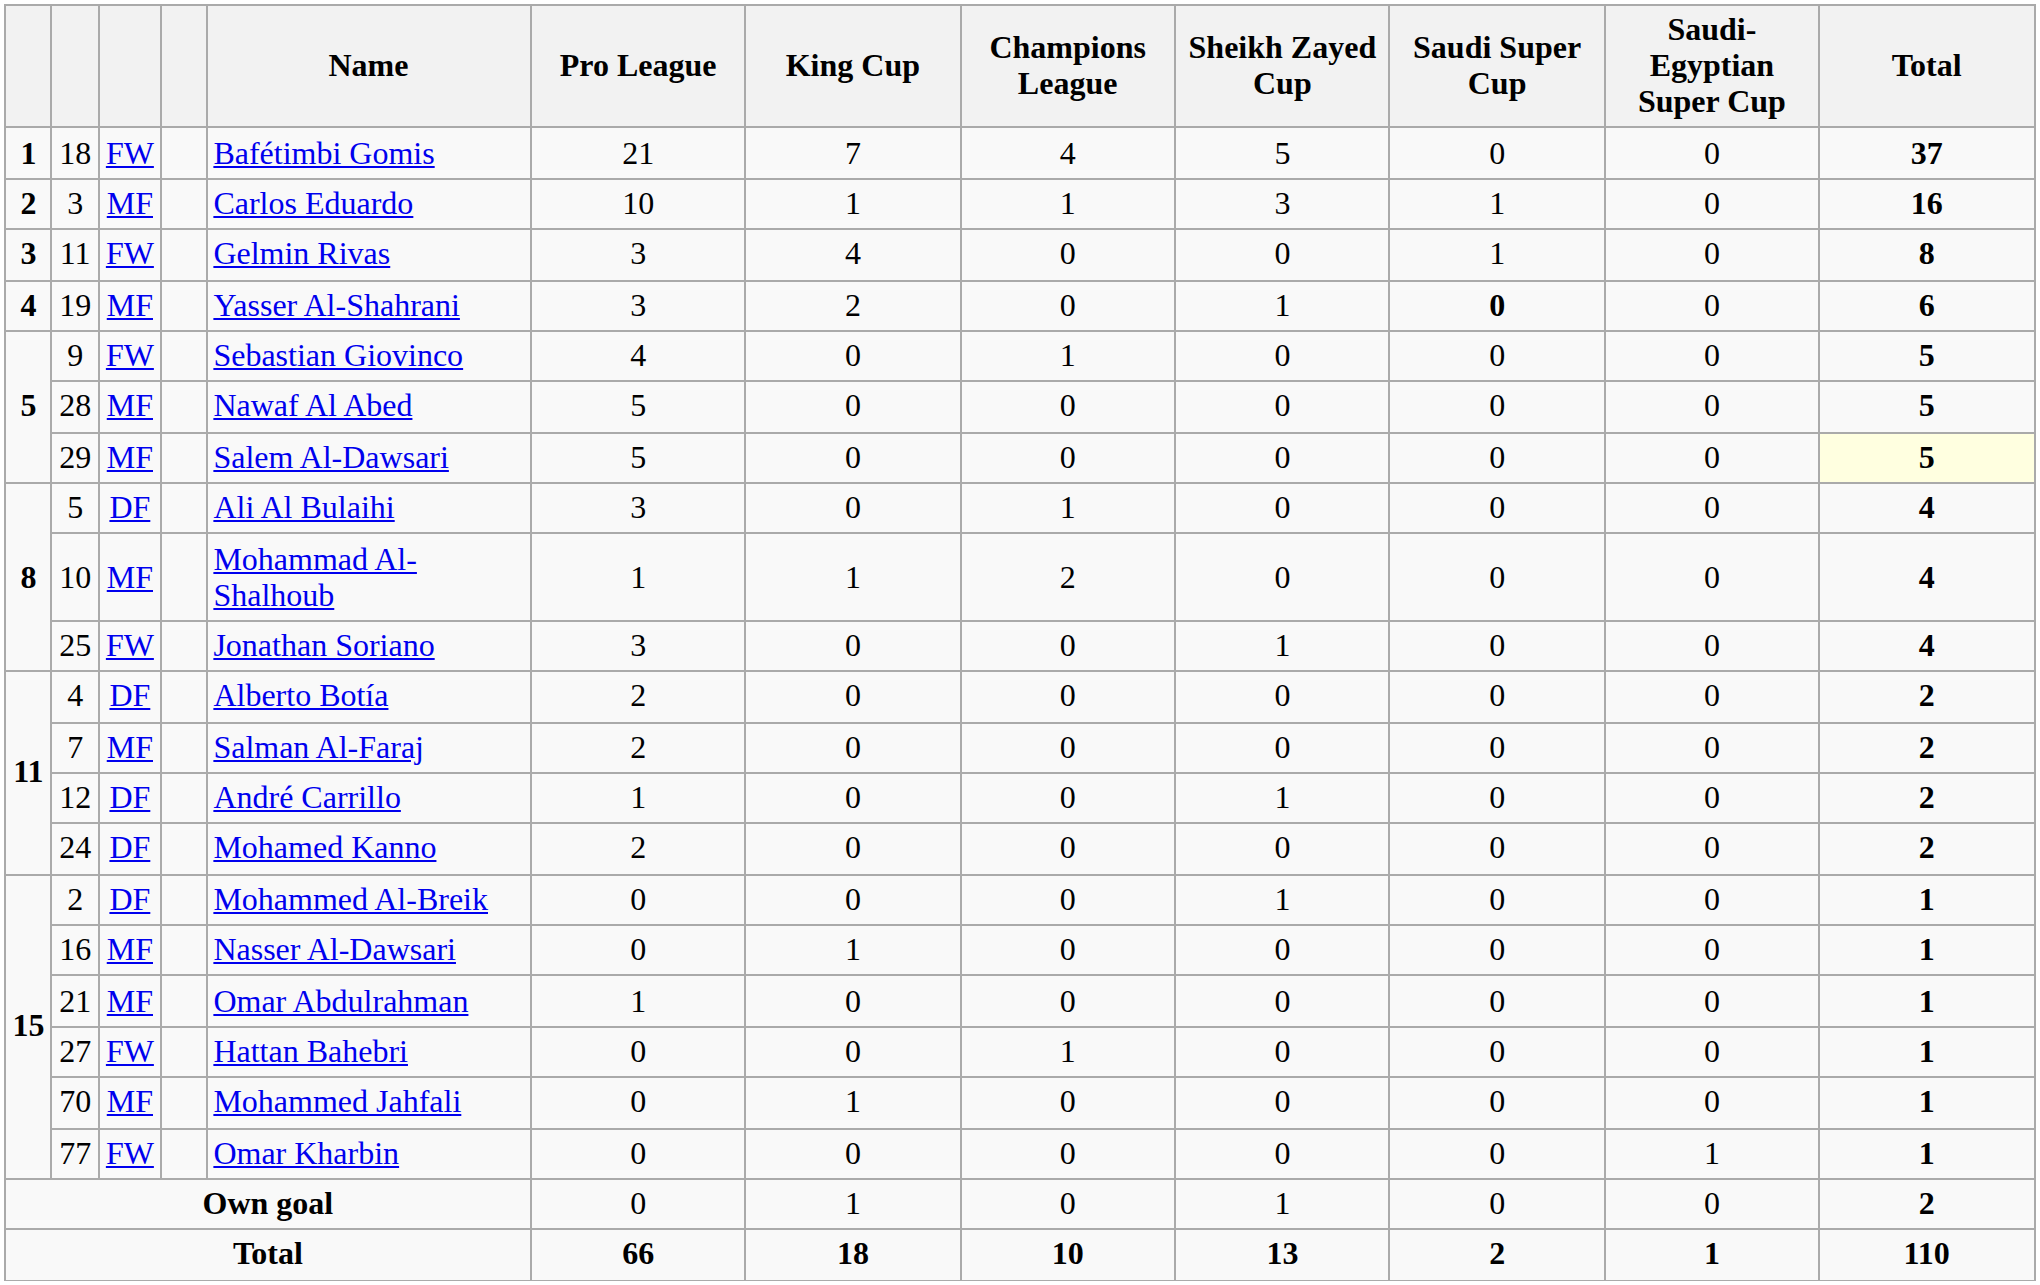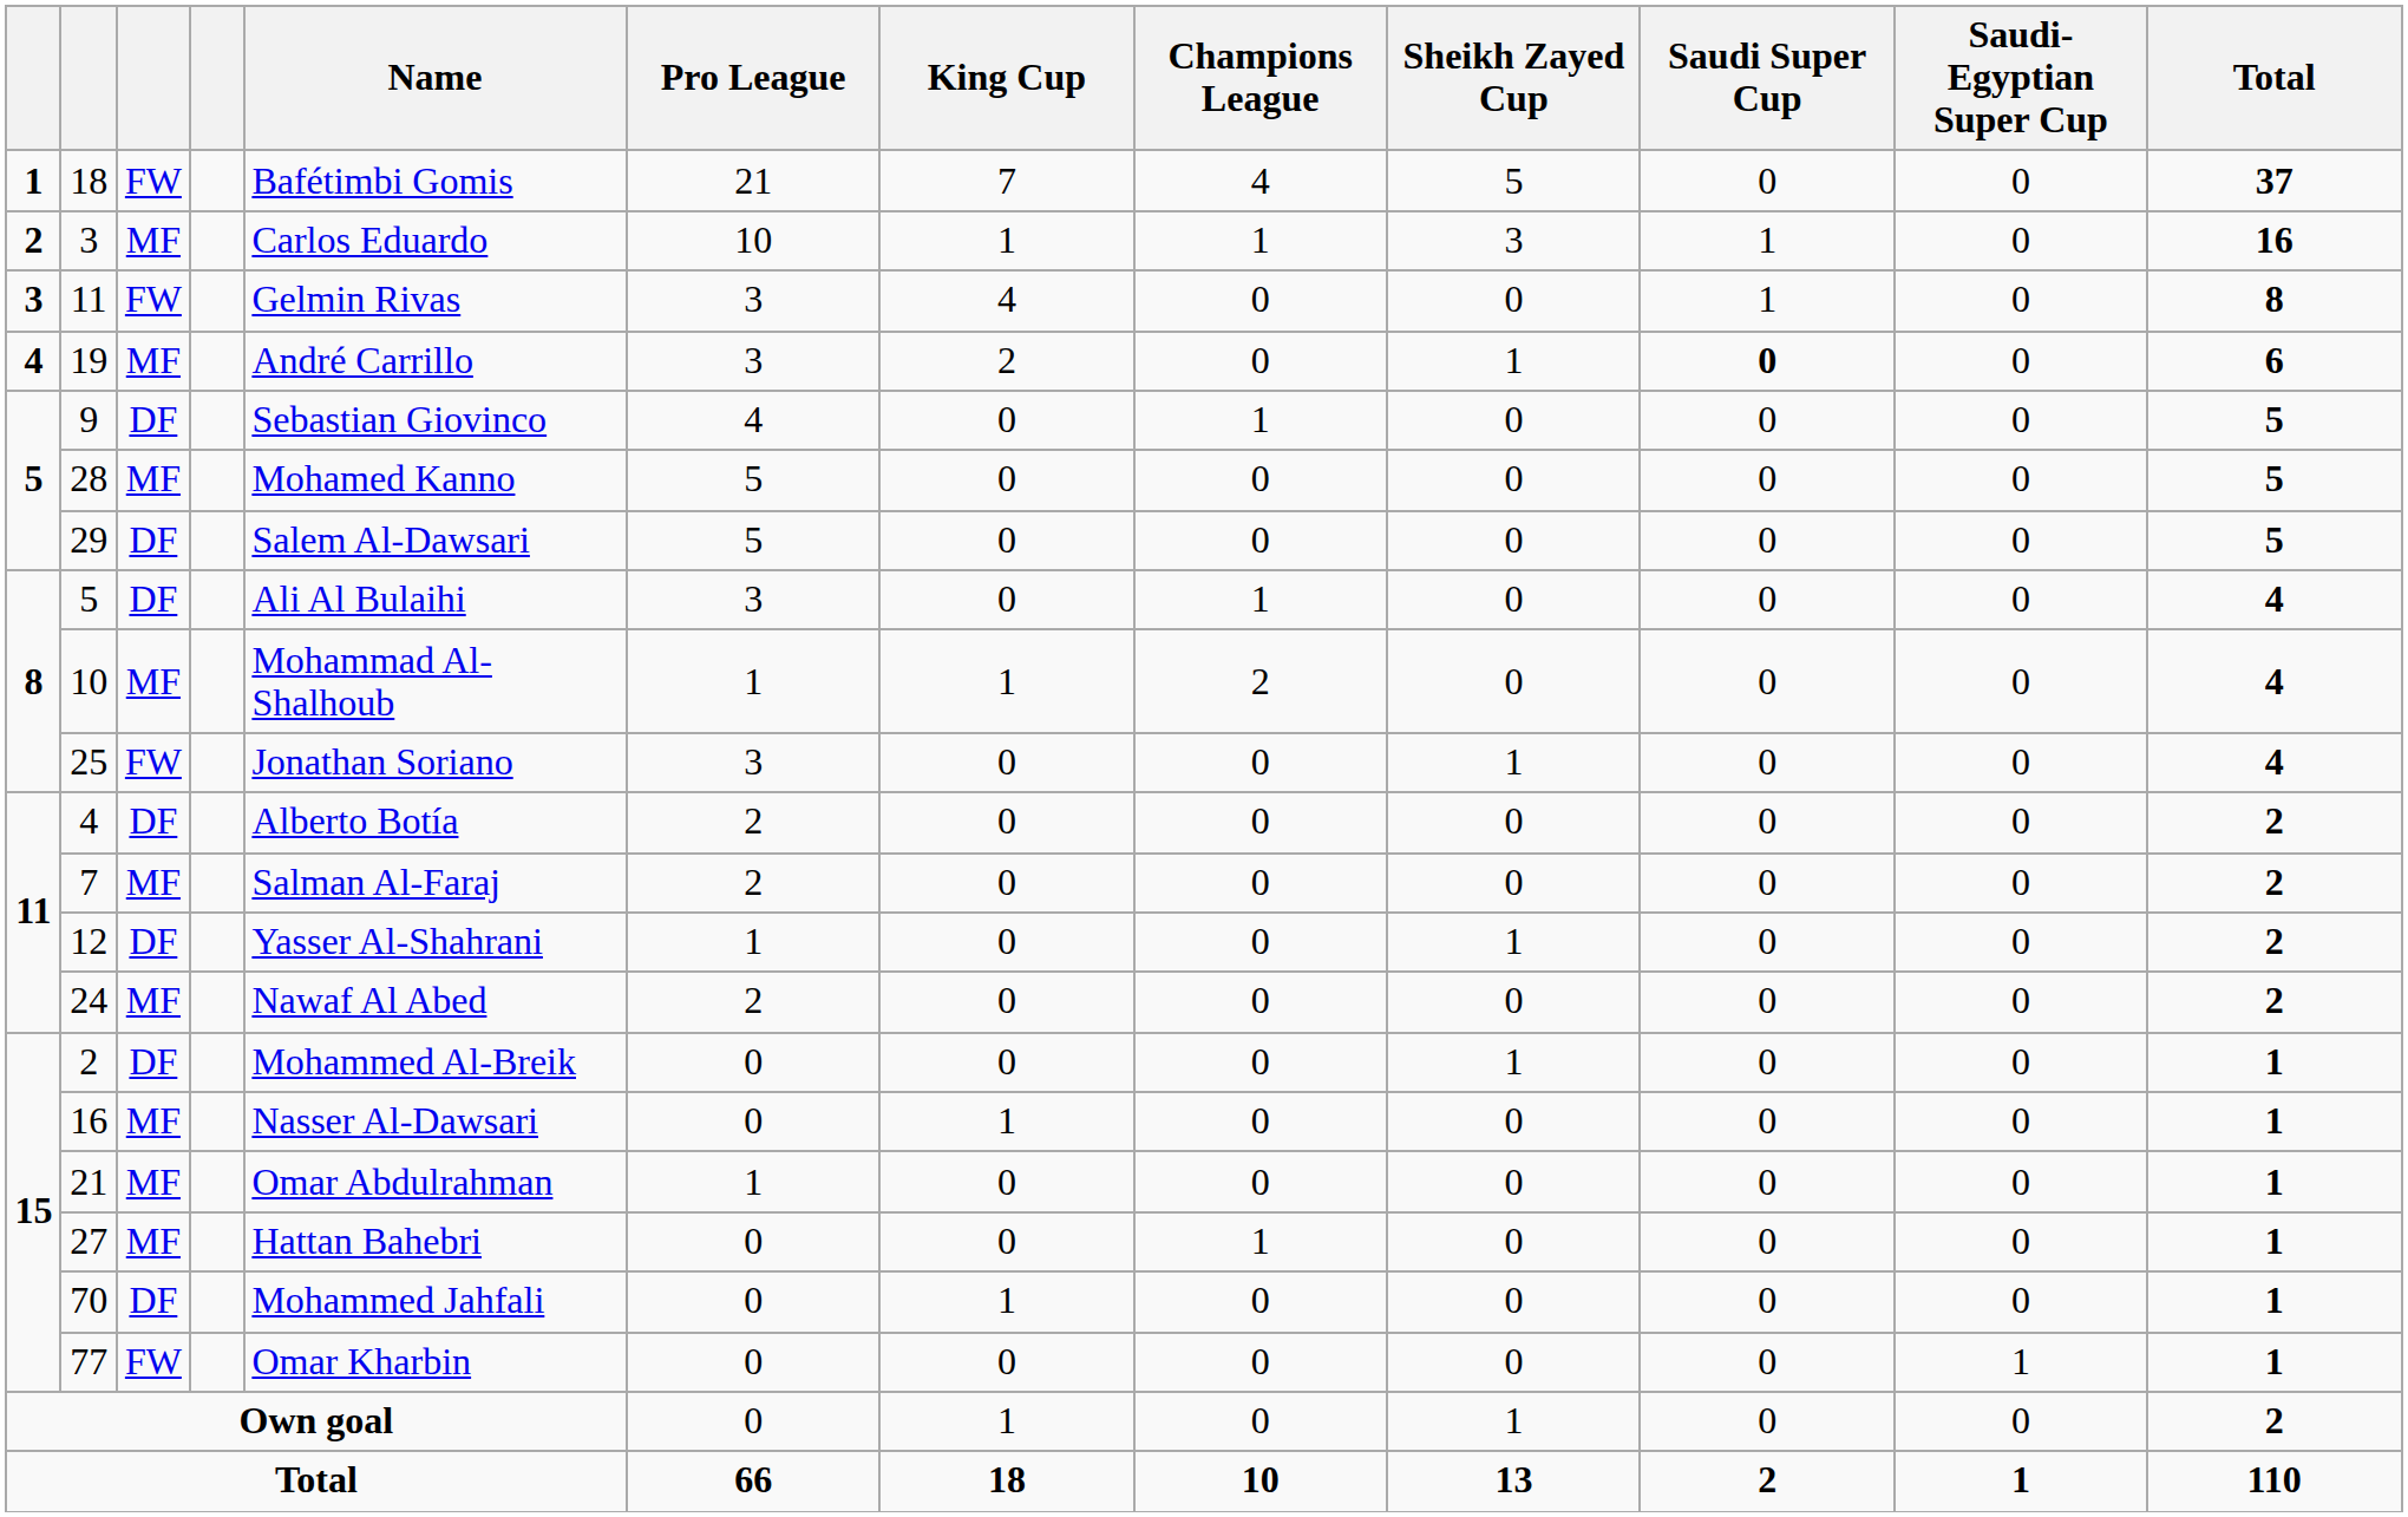 <table class="wikitable" style="text-align:center">
 <tr>
 <th width=15></th>
 <th width=15></th>
 <th width=15></th>
 <th width=15></th>
 <th width=155>Name</th>
 <th width=100>Pro League</th>
 <th width=100>King Cup</th>
 <th width=100>Champions League</th>
 <th width=100>Sheikh Zayed Cup</th>
 <th width=100>Saudi Super Cup</th>
 <th width=100>Saudi-Egyptian Super Cup</th>
 <th width=100>Total</th>
 </tr>
 <tr>
 <td><strong>1</strong></td>
 <td>18</td>
 <td><a href='#'>FW</a></td>
 <td></td>
 <td align=left><a href='#'>Bafétimbi Gomis</a></td>
 <td>21</td>
 <td>7</td>
 <td>4</td>
 <td>5</td>
 <td>0</td>
 <td>0</td>
 <td><strong>37</strong></td>
 </tr>
 <tr>
 <td><strong>2</strong></td>
 <td>3</td>
 <td><a href='#'>MF</a></td>
 <td></td>
 <td align=left><a href='#'>Carlos Eduardo</a></td>
 <td>10</td>
 <td>1</td>
 <td>1</td>
 <td>3</td>
 <td>1</td>
 <td>0</td>
 <td><strong>16</strong></td>
 </tr>
 <tr>
 <td><strong>3</strong></td>
 <td>11</td>
 <td><a href='#'>FW</a></td>
 <td></td>
 <td align=left><a href='#'>Gelmin Rivas</a></td>
 <td>3</td>
 <td>4</td>
 <td>0</td>
 <td>0</td>
 <td>1</td>
 <td>0</td>
 <td><strong>8</strong></td>
 </tr>
 <tr>
 <td><strong>4</strong></td>
 <td>19</td>
 <td><a href='#'>MF</a></td>
 <td></td>
-<td align=left><a href='#'>Yasser Al-Shahrani</a></td>
+<td align=left><a href='#'>André Carrillo</a></td>
 <td>3</td>
 <td>2</td>
 <td>0</td>
 <td>1</td>
 <td><strong>0</strong></td>
 <td>0</td>
 <td><strong>6</strong></td>
 </tr>
 <tr>
 <td rowspan=3><strong>5</strong></td>
 <td>9</td>
-<td><a href='#'>FW</a></td>
+<td><a href='#'>DF</a></td>
 <td></td>
 <td align=left><a href='#'>Sebastian Giovinco</a></td>
 <td>4</td>
 <td>0</td>
 <td>1</td>
 <td>0</td>
 <td>0</td>
 <td>0</td>
 <td><strong>5</strong></td>
 </tr>
 <tr>
 <td>28</td>
 <td><a href='#'>MF</a></td>
 <td></td>
-<td align=left><a href='#'>Nawaf Al Abed</a></td>
+<td align=left><a href='#'>Mohamed Kanno</a></td>
 <td>5</td>
 <td>0</td>
 <td>0</td>
 <td>0</td>
 <td>0</td>
 <td>0</td>
 <td><strong>5</strong></td>
 </tr>
 <tr>
 <td>29</td>
-<td><a href='#'>MF</a></td>
+<td><a href='#'>DF</a></td>
 <td></td>
 <td align=left><a href='#'>Salem Al-Dawsari</a></td>
 <td>5</td>
 <td>0</td>
 <td>0</td>
 <td>0</td>
 <td>0</td>
 <td>0</td>
-<td style="background: lightyellow;"><strong>5</strong></td>
+<td><strong>5</strong></td>
 </tr>
 <tr>
 <td rowspan=3><strong>8</strong></td>
 <td>5</td>
 <td><a href='#'>DF</a></td>
 <td></td>
 <td align=left><a href='#'>Ali Al Bulaihi</a></td>
 <td>3</td>
 <td>0</td>
 <td>1</td>
 <td>0</td>
 <td>0</td>
 <td>0</td>
 <td><strong>4</strong></td>
 </tr>
 <tr>
 <td>10</td>
 <td><a href='#'>MF</a></td>
 <td></td>
 <td align=left><a href='#'>Mohammad Al-Shalhoub</a></td>
 <td>1</td>
 <td>1</td>
 <td>2</td>
 <td>0</td>
 <td>0</td>
 <td>0</td>
 <td><strong>4</strong></td>
 </tr>
 <tr>
 <td>25</td>
 <td><a href='#'>FW</a></td>
 <td></td>
 <td align=left><a href='#'>Jonathan Soriano</a></td>
 <td>3</td>
 <td>0</td>
 <td>0</td>
 <td>1</td>
 <td>0</td>
 <td>0</td>
 <td><strong>4</strong></td>
 </tr>
 <tr>
 <td rowspan=4><strong>11</strong></td>
 <td>4</td>
 <td><a href='#'>DF</a></td>
 <td></td>
 <td align=left><a href='#'>Alberto Botía</a></td>
 <td>2</td>
 <td>0</td>
 <td>0</td>
 <td>0</td>
 <td>0</td>
 <td>0</td>
 <td><strong>2</strong></td>
 </tr>
 <tr>
 <td>7</td>
 <td><a href='#'>MF</a></td>
 <td></td>
 <td align=left><a href='#'>Salman Al-Faraj</a></td>
 <td>2</td>
 <td>0</td>
 <td>0</td>
 <td>0</td>
 <td>0</td>
 <td>0</td>
 <td><strong>2</strong></td>
 </tr>
 <tr>
 <td>12</td>
 <td><a href='#'>DF</a></td>
 <td></td>
-<td align=left><a href='#'>André Carrillo</a></td>
+<td align=left><a href='#'>Yasser Al-Shahrani</a></td>
 <td>1</td>
 <td>0</td>
 <td>0</td>
 <td>1</td>
 <td>0</td>
 <td>0</td>
 <td><strong>2</strong></td>
 </tr>
 <tr>
 <td>24</td>
-<td><a href='#'>DF</a></td>
+<td><a href='#'>MF</a></td>
 <td></td>
-<td align=left><a href='#'>Mohamed Kanno</a></td>
+<td align=left><a href='#'>Nawaf Al Abed</a></td>
 <td>2</td>
 <td>0</td>
 <td>0</td>
 <td>0</td>
 <td>0</td>
 <td>0</td>
 <td><strong>2</strong></td>
 </tr>
 <tr>
 <td rowspan=6><strong>15</strong></td>
 <td>2</td>
 <td><a href='#'>DF</a></td>
 <td></td>
 <td align=left><a href='#'>Mohammed Al-Breik</a></td>
 <td>0</td>
 <td>0</td>
 <td>0</td>
 <td>1</td>
 <td>0</td>
 <td>0</td>
 <td><strong>1</strong></td>
 </tr>
 <tr>
 <td>16</td>
 <td><a href='#'>MF</a></td>
 <td></td>
 <td align=left><a href='#'>Nasser Al-Dawsari</a></td>
 <td>0</td>
 <td>1</td>
 <td>0</td>
 <td>0</td>
 <td>0</td>
 <td>0</td>
 <td><strong>1</strong></td>
 </tr>
 <tr>
 <td>21</td>
 <td><a href='#'>MF</a></td>
 <td></td>
 <td align=left><a href='#'>Omar Abdulrahman</a></td>
 <td>1</td>
 <td>0</td>
 <td>0</td>
 <td>0</td>
 <td>0</td>
 <td>0</td>
 <td><strong>1</strong></td>
 </tr>
 <tr>
 <td>27</td>
-<td><a href='#'>FW</a></td>
+<td><a href='#'>MF</a></td>
 <td></td>
 <td align=left><a href='#'>Hattan Bahebri</a></td>
 <td>0</td>
 <td>0</td>
 <td>1</td>
 <td>0</td>
 <td>0</td>
 <td>0</td>
 <td><strong>1</strong></td>
 </tr>
 <tr>
 <td>70</td>
-<td><a href='#'>MF</a></td>
+<td><a href='#'>DF</a></td>
 <td></td>
 <td align=left><a href='#'>Mohammed Jahfali</a></td>
 <td>0</td>
 <td>1</td>
 <td>0</td>
 <td>0</td>
 <td>0</td>
 <td>0</td>
 <td><strong>1</strong></td>
 </tr>
 <tr>
 <td>77</td>
 <td><a href='#'>FW</a></td>
 <td></td>
 <td align=left><a href='#'>Omar Kharbin</a></td>
 <td>0</td>
 <td>0</td>
 <td>0</td>
 <td>0</td>
 <td>0</td>
 <td>1</td>
 <td><strong>1</strong></td>
 </tr>
 <tr>
 <td colspan=5><strong>Own goal</strong></td>
 <td>0</td>
 <td>1</td>
 <td>0</td>
 <td>1</td>
 <td>0</td>
 <td>0</td>
 <td><strong>2</strong></td>
 </tr>
 <tr>
 <td colspan=5><strong>Total</strong></td>
 <td><strong>66</strong></td>
 <td><strong>18</strong></td>
 <td><strong>10</strong></td>
 <td><strong>13</strong></td>
 <td><strong>2</strong></td>
 <td><strong>1</strong></td>
 <td><strong>110</strong></td>
 </tr>
 </table>
